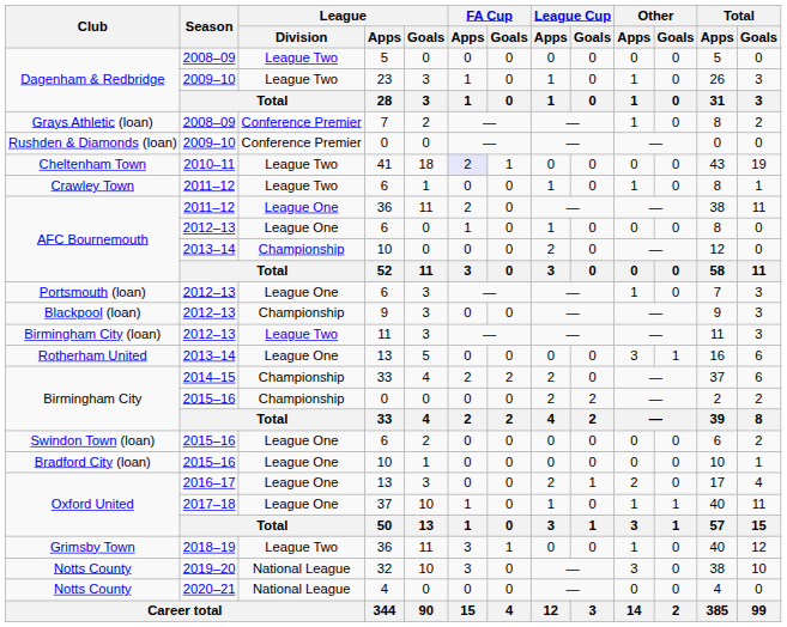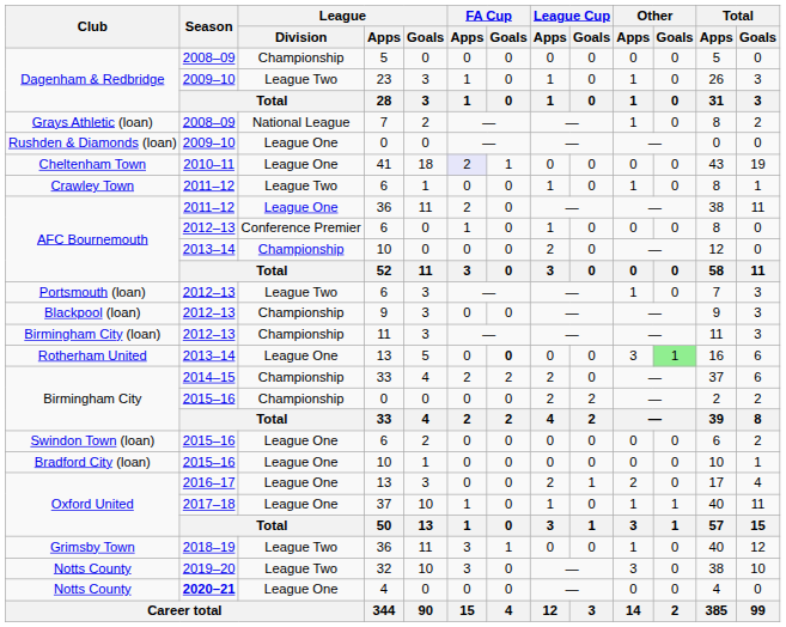 <table class="wikitable" style="text-align:center">
 <tr>
 <th rowspan=2>Club</th>
 <th rowspan=2>Season</th>
 <th colspan=3>League</th>
 <th colspan=2><a href='#'>FA Cup</a></th>
 <th colspan=2><a href='#'>League Cup</a></th>
 <th colspan=2>Other</th>
 <th colspan=2>Total</th>
 </tr>
 <tr>
 <th>Division</th>
 <th>Apps</th>
 <th>Goals</th>
 <th>Apps</th>
 <th>Goals</th>
 <th>Apps</th>
 <th>Goals</th>
 <th>Apps</th>
 <th>Goals</th>
 <th>Apps</th>
 <th>Goals</th>
 </tr>
 <tr>
 <td rowspan=3><a href='#'>Dagenham & Redbridge</a></td>
 <td><a href='#'>2008–09</a></td>
-<td><a href='#'>League Two</a></td>
+<td>Championship</td>
 <td>5</td>
 <td>0</td>
 <td>0</td>
 <td>0</td>
 <td>0</td>
 <td>0</td>
 <td>0</td>
 <td>0</td>
 <td>5</td>
 <td>0</td>
 </tr>
 <tr>
 <td><a href='#'>2009–10</a></td>
 <td>League Two</td>
 <td>23</td>
 <td>3</td>
 <td>1</td>
 <td>0</td>
 <td>1</td>
 <td>0</td>
 <td>1</td>
 <td>0</td>
 <td>26</td>
 <td>3</td>
 </tr>
 <tr>
 <th colspan=2>Total</th>
 <th>28</th>
 <th>3</th>
 <th>1</th>
 <th>0</th>
 <th>1</th>
 <th>0</th>
 <th>1</th>
 <th>0</th>
 <th>31</th>
 <th>3</th>
 </tr>
 <tr>
 <td><a href='#'>Grays Athletic</a> (loan)</td>
 <td><a href='#'>2008–09</a></td>
-<td><a href='#'>Conference Premier</a></td>
+<td>National League</td>
 <td>7</td>
 <td>2</td>
 <td colspan=2>—</td>
 <td colspan=2>—</td>
 <td>1</td>
 <td>0</td>
 <td>8</td>
 <td>2</td>
 </tr>
 <tr>
 <td><a href='#'>Rushden & Diamonds</a> (loan)</td>
 <td><a href='#'>2009–10</a></td>
-<td>Conference Premier</td>
+<td>League One</td>
 <td>0</td>
 <td>0</td>
 <td colspan=2>—</td>
 <td colspan=2>—</td>
 <td colspan=2>—</td>
 <td>0</td>
 <td>0</td>
 </tr>
 <tr>
 <td><a href='#'>Cheltenham Town</a></td>
 <td><a href='#'>2010–11</a></td>
-<td>League Two</td>
+<td>League One</td>
 <td>41</td>
 <td>18</td>
 <td style="background: lavender;">2</td>
 <td>1</td>
 <td>0</td>
 <td>0</td>
 <td>0</td>
 <td>0</td>
 <td>43</td>
 <td>19</td>
 </tr>
 <tr>
 <td><a href='#'>Crawley Town</a></td>
 <td><a href='#'>2011–12</a></td>
 <td>League Two</td>
 <td>6</td>
 <td>1</td>
 <td>0</td>
 <td>0</td>
 <td>1</td>
 <td>0</td>
 <td>1</td>
 <td>0</td>
 <td>8</td>
 <td>1</td>
 </tr>
 <tr>
 <td rowspan=4><a href='#'>AFC Bournemouth</a></td>
 <td><a href='#'>2011–12</a></td>
 <td><a href='#'>League One</a></td>
 <td>36</td>
 <td>11</td>
 <td>2</td>
 <td>0</td>
 <td colspan=2>—</td>
 <td colspan=2>—</td>
 <td>38</td>
 <td>11</td>
 </tr>
 <tr>
 <td><a href='#'>2012–13</a></td>
-<td>League One</td>
+<td>Conference Premier</td>
 <td>6</td>
 <td>0</td>
 <td>1</td>
 <td>0</td>
 <td>1</td>
 <td>0</td>
 <td>0</td>
 <td>0</td>
 <td>8</td>
 <td>0</td>
 </tr>
 <tr>
 <td><a href='#'>2013–14</a></td>
 <td><a href='#'>Championship</a></td>
 <td>10</td>
 <td>0</td>
 <td>0</td>
 <td>0</td>
 <td>2</td>
 <td>0</td>
 <td colspan=2>—</td>
 <td>12</td>
 <td>0</td>
 </tr>
 <tr>
 <th colspan=2>Total</th>
 <th>52</th>
 <th>11</th>
 <th>3</th>
 <th>0</th>
 <th>3</th>
 <th>0</th>
 <th>0</th>
 <th>0</th>
 <th>58</th>
 <th>11</th>
 </tr>
 <tr>
 <td><a href='#'>Portsmouth</a> (loan)</td>
 <td><a href='#'>2012–13</a></td>
-<td>League One</td>
+<td>League Two</td>
 <td>6</td>
 <td>3</td>
 <td colspan=2>—</td>
 <td colspan=2>—</td>
 <td>1</td>
 <td>0</td>
 <td>7</td>
 <td>3</td>
 </tr>
 <tr>
 <td><a href='#'>Blackpool</a> (loan)</td>
 <td><a href='#'>2012–13</a></td>
 <td>Championship</td>
 <td>9</td>
 <td>3</td>
 <td>0</td>
 <td>0</td>
 <td colspan=2>—</td>
 <td colspan=2>—</td>
 <td>9</td>
 <td>3</td>
 </tr>
 <tr>
 <td><a href='#'>Birmingham City</a> (loan)</td>
 <td><a href='#'>2012–13</a></td>
-<td><a href='#'>League Two</a></td>
+<td>Championship</td>
 <td>11</td>
 <td>3</td>
 <td colspan=2>—</td>
 <td colspan=2>—</td>
 <td colspan=2>—</td>
 <td>11</td>
 <td>3</td>
 </tr>
 <tr>
 <td><a href='#'>Rotherham United</a></td>
 <td><a href='#'>2013–14</a></td>
 <td>League One</td>
 <td>13</td>
 <td>5</td>
 <td>0</td>
-<td>0</td>
+<td><strong>0</strong></td>
 <td>0</td>
 <td>0</td>
 <td>3</td>
-<td>1</td>
+<td style="background: lightgreen;">1</td>
 <td>16</td>
 <td>6</td>
 </tr>
 <tr>
 <td rowspan=3>Birmingham City</td>
 <td><a href='#'>2014–15</a></td>
 <td>Championship</td>
 <td>33</td>
 <td>4</td>
 <td>2</td>
 <td>2</td>
 <td>2</td>
 <td>0</td>
 <td colspan=2>—</td>
 <td>37</td>
 <td>6</td>
 </tr>
 <tr>
 <td><a href='#'>2015–16</a></td>
 <td>Championship</td>
 <td>0</td>
 <td>0</td>
 <td>0</td>
 <td>0</td>
 <td>2</td>
 <td>2</td>
 <td colspan=2>—</td>
 <td>2</td>
 <td>2</td>
 </tr>
 <tr>
 <th colspan=2>Total</th>
 <th>33</th>
 <th>4</th>
 <th>2</th>
 <th>2</th>
 <th>4</th>
 <th>2</th>
 <th colspan=2>—</th>
 <th>39</th>
 <th>8</th>
 </tr>
 <tr>
 <td><a href='#'>Swindon Town</a> (loan)</td>
 <td><a href='#'>2015–16</a></td>
 <td>League One</td>
 <td>6</td>
 <td>2</td>
 <td>0</td>
 <td>0</td>
 <td>0</td>
 <td>0</td>
 <td>0</td>
 <td>0</td>
 <td>6</td>
 <td>2</td>
 </tr>
 <tr>
 <td><a href='#'>Bradford City</a> (loan)</td>
 <td><a href='#'>2015–16</a></td>
 <td>League One</td>
 <td>10</td>
 <td>1</td>
 <td>0</td>
 <td>0</td>
 <td>0</td>
 <td>0</td>
 <td>0</td>
 <td>0</td>
 <td>10</td>
 <td>1</td>
 </tr>
 <tr>
 <td rowspan=3><a href='#'>Oxford United</a></td>
 <td><a href='#'>2016–17</a></td>
 <td>League One</td>
 <td>13</td>
 <td>3</td>
 <td>0</td>
 <td>0</td>
 <td>2</td>
 <td>1</td>
 <td>2</td>
 <td>0</td>
 <td>17</td>
 <td>4</td>
 </tr>
 <tr>
 <td><a href='#'>2017–18</a></td>
 <td>League One</td>
 <td>37</td>
 <td>10</td>
 <td>1</td>
 <td>0</td>
 <td>1</td>
 <td>0</td>
 <td>1</td>
 <td>1</td>
 <td>40</td>
 <td>11</td>
 </tr>
 <tr>
 <th colspan=2>Total</th>
 <th>50</th>
 <th>13</th>
 <th>1</th>
 <th>0</th>
 <th>3</th>
 <th>1</th>
 <th>3</th>
 <th>1</th>
 <th>57</th>
 <th>15</th>
 </tr>
 <tr>
 <td><a href='#'>Grimsby Town</a></td>
 <td><a href='#'>2018–19</a></td>
 <td>League Two</td>
 <td>36</td>
 <td>11</td>
 <td>3</td>
 <td>1</td>
 <td>0</td>
 <td>0</td>
 <td>1</td>
 <td>0</td>
 <td>40</td>
 <td>12</td>
 </tr>
 <tr>
 <td><a href='#'>Notts County</a></td>
 <td><a href='#'>2019–20</a></td>
-<td>National League</td>
+<td>League Two</td>
 <td>32</td>
 <td>10</td>
 <td>3</td>
 <td>0</td>
 <td colspan=2>—</td>
 <td>3</td>
 <td>0</td>
 <td>38</td>
 <td>10</td>
 </tr>
 <tr>
 <td><a href='#'>Notts County</a></td>
-<td><a href='#'>2020–21</a></td>
-<td>National League</td>
+<td><strong><a href='#'>2020–21</a></strong></td>
+<td>League One</td>
 <td>4</td>
 <td>0</td>
 <td>0</td>
 <td>0</td>
 <td colspan=2>—</td>
 <td>0</td>
 <td>0</td>
 <td>4</td>
 <td>0</td>
 </tr>
 <tr>
 <th colspan=3>Career total</th>
 <th>344</th>
 <th>90</th>
 <th>15</th>
 <th>4</th>
 <th>12</th>
 <th>3</th>
 <th>14</th>
 <th>2</th>
 <th>385</th>
 <th>99</th>
 </tr>
 </table>
